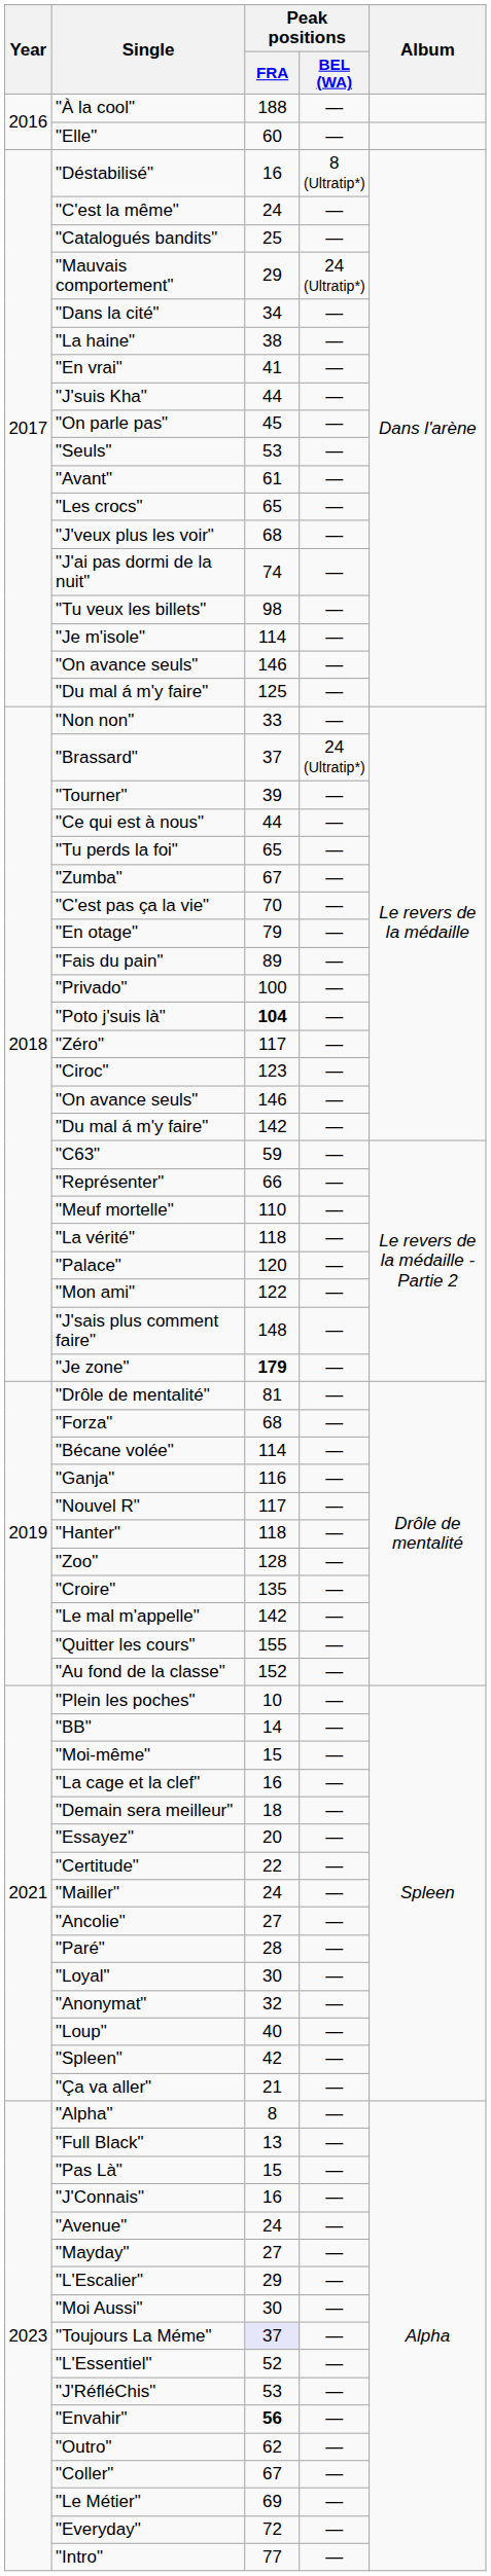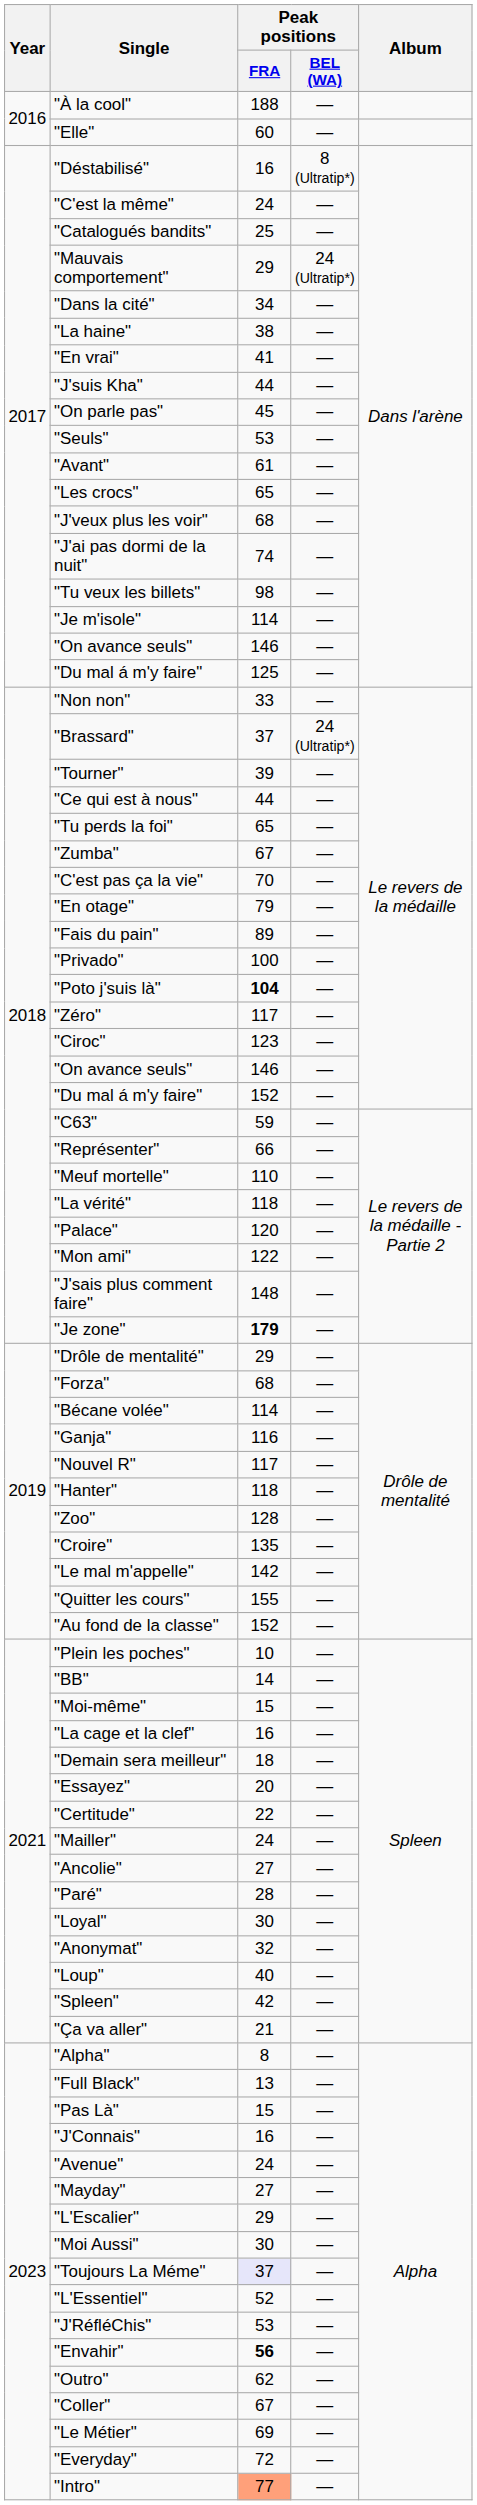 <table class="wikitable">
 <tr>
 <th align="center" rowspan="2" width="10">Year</th>
 <th align="center" rowspan="2" width="170">Single</th>
 <th align="center" colspan="2" width="20">Peak positions</th>
 <th align="center" rowspan="2" width="100">Album</th>
 </tr>
 <tr>
 <th scope="col" style="width:3em;font-size:90%;"><a href='#'>FRA</a><br></th>
 <th scope="col" style="width:3em;font-size:90%;"><a href='#'>BEL <br>(WA)</a><br></th>
 </tr>
 <tr>
 <td style="text-align:center;" rowspan=2>2016</td>
 <td>"À la cool"</td>
 <td style="text-align:center;">188</td>
 <td style="text-align:center;">—</td>
 <td style="text-align:center;"></td>
 </tr>
 <tr>
 <td>"Elle"</td>
 <td style="text-align:center;">60</td>
 <td style="text-align:center;">—</td>
 <td style="text-align:center;"></td>
 </tr>
 <tr>
 <td style="text-align:center;" rowspan=18>2017</td>
 <td>"Déstabilisé"</td>
 <td style="text-align:center;">16</td>
 <td style="text-align:center;">8<br><small>(Ultratip*)</small></td>
 <td style="text-align:center;" rowspan=18><em>Dans l'arène</em></td>
 </tr>
 <tr>
 <td>"C'est la même"</td>
 <td style="text-align:center;">24</td>
 <td style="text-align:center;">—</td>
 </tr>
 <tr>
 <td>"Catalogués bandits"</td>
 <td style="text-align:center;">25</td>
 <td style="text-align:center;">—</td>
 </tr>
 <tr>
 <td>"Mauvais comportement"</td>
 <td style="text-align:center;">29</td>
 <td style="text-align:center;">24<br><small>(Ultratip*)</small></td>
 </tr>
 <tr>
 <td>"Dans la cité"</td>
 <td style="text-align:center;">34</td>
 <td style="text-align:center;">—</td>
 </tr>
 <tr>
 <td>"La haine"</td>
 <td style="text-align:center;">38</td>
 <td style="text-align:center;">—</td>
 </tr>
 <tr>
 <td>"En vrai"</td>
 <td style="text-align:center;">41</td>
 <td style="text-align:center;">—</td>
 </tr>
 <tr>
 <td>"J'suis Kha"</td>
 <td style="text-align:center;">44</td>
 <td style="text-align:center;">—</td>
 </tr>
 <tr>
 <td>"On parle pas"</td>
 <td style="text-align:center;">45</td>
 <td style="text-align:center;">—</td>
 </tr>
 <tr>
 <td>"Seuls"</td>
 <td style="text-align:center;">53</td>
 <td style="text-align:center;">—</td>
 </tr>
 <tr>
 <td>"Avant"</td>
 <td style="text-align:center;">61</td>
 <td style="text-align:center;">—</td>
 </tr>
 <tr>
 <td>"Les crocs"</td>
 <td style="text-align:center;">65</td>
 <td style="text-align:center;">—</td>
 </tr>
 <tr>
 <td>"J'veux plus les voir"</td>
 <td style="text-align:center;">68</td>
 <td style="text-align:center;">—</td>
 </tr>
 <tr>
 <td>"J'ai pas dormi de la nuit"</td>
 <td style="text-align:center;">74</td>
 <td style="text-align:center;">—</td>
 </tr>
 <tr>
 <td>"Tu veux les billets"</td>
 <td style="text-align:center;">98</td>
 <td style="text-align:center;">—</td>
 </tr>
 <tr>
 <td>"Je m'isole"</td>
 <td style="text-align:center;">114</td>
 <td style="text-align:center;">—</td>
 </tr>
 <tr>
 <td>"On avance seuls"</td>
 <td style="text-align:center;">146</td>
 <td style="text-align:center;">—</td>
 </tr>
 <tr>
 <td>"Du mal á m'y faire"</td>
 <td style="text-align:center;">125</td>
 <td style="text-align:center;">—</td>
 </tr>
 <tr>
 <td style="text-align:center;" rowspan=23>2018</td>
 <td>"Non non"</td>
 <td style="text-align:center;">33</td>
 <td style="text-align:center;">—</td>
 <td style="text-align:center;" rowspan=15><em>Le revers de la médaille</em></td>
 </tr>
 <tr>
 <td>"Brassard"</td>
 <td style="text-align:center;">37</td>
 <td style="text-align:center;">24<br><small>(Ultratip*)</small></td>
 </tr>
 <tr>
 <td>"Tourner"</td>
 <td style="text-align:center;">39</td>
 <td style="text-align:center;">—</td>
 </tr>
 <tr>
 <td>"Ce qui est à nous"</td>
 <td style="text-align:center;">44</td>
 <td style="text-align:center;">—</td>
 </tr>
 <tr>
 <td>"Tu perds la foi"</td>
 <td style="text-align:center;">65</td>
 <td style="text-align:center;">—</td>
 </tr>
 <tr>
 <td>"Zumba"</td>
 <td style="text-align:center;">67</td>
 <td style="text-align:center;">—</td>
 </tr>
 <tr>
 <td>"C'est pas ça la vie"</td>
 <td style="text-align:center;">70</td>
 <td style="text-align:center;">—</td>
 </tr>
 <tr>
 <td>"En otage"</td>
 <td style="text-align:center;">79</td>
 <td style="text-align:center;">—</td>
 </tr>
 <tr>
 <td>"Fais du pain"</td>
 <td style="text-align:center;">89</td>
 <td style="text-align:center;">—</td>
 </tr>
 <tr>
 <td>"Privado"</td>
 <td style="text-align:center;">100</td>
 <td style="text-align:center;">—</td>
 </tr>
 <tr>
 <td>"Poto j'suis là"</td>
 <td style="text-align:center;"><strong>104</strong></td>
 <td style="text-align:center;">—</td>
 </tr>
 <tr>
 <td>"Zéro"</td>
 <td style="text-align:center;">117</td>
 <td style="text-align:center;">—</td>
 </tr>
 <tr>
 <td>"Ciroc"</td>
 <td style="text-align:center;">123</td>
 <td style="text-align:center;">—</td>
 </tr>
 <tr>
 <td>"On avance seuls"</td>
 <td style="text-align:center;">146</td>
 <td style="text-align:center;">—</td>
 </tr>
 <tr>
 <td>"Du mal á m'y faire"</td>
-<td style="text-align:center;">142</td>
+<td style="text-align:center;">152</td>
 <td style="text-align:center;">—</td>
 </tr>
 <tr>
 <td>"C63"</td>
 <td style="text-align:center;">59</td>
 <td style="text-align:center;">—</td>
 <td style="text-align:center;" rowspan=8><em>Le revers de la médaille - Partie 2</em></td>
 </tr>
 <tr>
 <td>"Représenter"</td>
 <td style="text-align:center;">66</td>
 <td style="text-align:center;">—</td>
 </tr>
 <tr>
 <td>"Meuf mortelle"</td>
 <td style="text-align:center;">110</td>
 <td style="text-align:center;">—</td>
 </tr>
 <tr>
 <td>"La vérité"</td>
 <td style="text-align:center;">118</td>
 <td style="text-align:center;">—</td>
 </tr>
 <tr>
 <td>"Palace"</td>
 <td style="text-align:center;">120</td>
 <td style="text-align:center;">—</td>
 </tr>
 <tr>
 <td>"Mon ami"</td>
 <td style="text-align:center;">122</td>
 <td style="text-align:center;">—</td>
 </tr>
 <tr>
 <td>"J'sais plus comment faire"</td>
 <td style="text-align:center;">148</td>
 <td style="text-align:center;">—</td>
 </tr>
 <tr>
 <td>"Je zone"</td>
 <td style="text-align:center;"><strong>179</strong></td>
 <td style="text-align:center;">—</td>
 </tr>
 <tr>
 <td style="text-align:center;" rowspan="11">2019</td>
 <td>"Drôle de mentalité"</td>
-<td style="text-align:center;">81</td>
+<td style="text-align:center;">29</td>
 <td style="text-align:center;">—</td>
 <td style="text-align:center;" rowspan="11"><em>Drôle de mentalité</em></td>
 </tr>
 <tr>
 <td>"Forza"</td>
 <td style="text-align:center;">68</td>
 <td style="text-align:center;">—</td>
 </tr>
 <tr>
 <td>"Bécane volée"</td>
 <td style="text-align:center;">114</td>
 <td style="text-align:center;">—</td>
 </tr>
 <tr>
 <td>"Ganja"</td>
 <td style="text-align:center;">116</td>
 <td style="text-align:center;">—</td>
 </tr>
 <tr>
 <td>"Nouvel R"</td>
 <td style="text-align:center;">117</td>
 <td style="text-align:center;">—</td>
 </tr>
 <tr>
 <td>"Hanter"</td>
 <td style="text-align:center;">118</td>
 <td style="text-align:center;">—</td>
 </tr>
 <tr>
 <td>"Zoo"</td>
 <td style="text-align:center;">128</td>
 <td style="text-align:center;">—</td>
 </tr>
 <tr>
 <td>"Croire"</td>
 <td style="text-align:center;">135</td>
 <td style="text-align:center;">—</td>
 </tr>
 <tr>
 <td>"Le mal m'appelle"</td>
 <td style="text-align:center;">142</td>
 <td style="text-align:center;">—</td>
 </tr>
 <tr>
 <td>"Quitter les cours"</td>
 <td style="text-align:center;">155</td>
 <td style="text-align:center;">—</td>
 </tr>
 <tr>
 <td>"Au fond de la classe"</td>
 <td style="text-align:center;">152</td>
 <td style="text-align:center;">—</td>
 </tr>
 <tr>
 <td style="text-align:center;" rowspan=15>2021</td>
 <td>"Plein les poches"</td>
 <td style="text-align:center;">10</td>
 <td style="text-align:center;">—</td>
 <td style="text-align:center;" rowspan=15><em>Spleen</em></td>
 </tr>
 <tr>
 <td>"BB"</td>
 <td style="text-align:center;">14</td>
 <td style="text-align:center;">—</td>
 </tr>
 <tr>
 <td>"Moi-même"</td>
 <td style="text-align:center;">15</td>
 <td style="text-align:center;">—</td>
 </tr>
 <tr>
 <td>"La cage et la clef"</td>
 <td style="text-align:center;">16</td>
 <td style="text-align:center;">—</td>
 </tr>
 <tr>
 <td>"Demain sera meilleur"</td>
 <td style="text-align:center;">18</td>
 <td style="text-align:center;">—</td>
 </tr>
 <tr>
 <td>"Essayez"</td>
 <td style="text-align:center;">20</td>
 <td style="text-align:center;">—</td>
 </tr>
 <tr>
 <td>"Certitude"</td>
 <td style="text-align:center;">22</td>
 <td style="text-align:center;">—</td>
 </tr>
 <tr>
 <td>"Mailler"</td>
 <td style="text-align:center;">24</td>
 <td style="text-align:center;">—</td>
 </tr>
 <tr>
 <td>"Ancolie"</td>
 <td style="text-align:center;">27</td>
 <td style="text-align:center;">—</td>
 </tr>
 <tr>
 <td>"Paré"</td>
 <td style="text-align:center;">28</td>
 <td style="text-align:center;">—</td>
 </tr>
 <tr>
 <td>"Loyal"</td>
 <td style="text-align:center;">30</td>
 <td style="text-align:center;">—</td>
 </tr>
 <tr>
 <td>"Anonymat"</td>
 <td style="text-align:center;">32</td>
 <td style="text-align:center;">—</td>
 </tr>
 <tr>
 <td>"Loup"</td>
 <td style="text-align:center;">40</td>
 <td style="text-align:center;">—</td>
 </tr>
 <tr>
 <td>"Spleen"</td>
 <td style="text-align:center;">42</td>
 <td style="text-align:center;">—</td>
 </tr>
 <tr>
 <td>"Ça va aller"</td>
 <td style="text-align:center;">21</td>
 <td style="text-align:center;">—</td>
 </tr>
 <tr>
 <td style="text-align:center;" rowspan=17>2023</td>
 <td>"Alpha"</td>
 <td style="text-align:center;">8</td>
 <td style="text-align:center;">—</td>
 <td style="text-align:center;" rowspan=17><em>Alpha</em></td>
 </tr>
 <tr>
 <td>"Full Black"</td>
 <td style="text-align:center;">13</td>
 <td style="text-align:center;">—</td>
 </tr>
 <tr>
 <td>"Pas Là"</td>
 <td style="text-align:center;">15</td>
 <td style="text-align:center;">—</td>
 </tr>
 <tr>
 <td>"J'Connais"</td>
 <td style="text-align:center;">16</td>
 <td style="text-align:center;">—</td>
 </tr>
 <tr>
 <td>"Avenue"</td>
 <td style="text-align:center;">24</td>
 <td style="text-align:center;">—</td>
 </tr>
 <tr>
 <td>"Mayday"</td>
 <td style="text-align:center;">27</td>
 <td style="text-align:center;">—</td>
 </tr>
 <tr>
 <td>"L'Escalier"</td>
 <td style="text-align:center;">29</td>
 <td style="text-align:center;">—</td>
 </tr>
 <tr>
 <td>"Moi Aussi"</td>
 <td style="text-align:center;">30</td>
 <td style="text-align:center;">—</td>
 </tr>
 <tr>
 <td>"Toujours La Méme"</td>
 <td style="background: lavender; text-align:center;">37</td>
 <td style="text-align:center;">—</td>
 </tr>
 <tr>
 <td>"L'Essentiel"</td>
 <td style="text-align:center;">52</td>
 <td style="text-align:center;">—</td>
 </tr>
 <tr>
 <td>"J'RéfléChis"</td>
 <td style="text-align:center;">53</td>
 <td style="text-align:center;">—</td>
 </tr>
 <tr>
 <td>"Envahir"</td>
 <td style="text-align:center;"><strong>56</strong></td>
 <td style="text-align:center;">—</td>
 </tr>
 <tr>
 <td>"Outro"</td>
 <td style="text-align:center;">62</td>
 <td style="text-align:center;">—</td>
 </tr>
 <tr>
 <td>"Coller"</td>
 <td style="text-align:center;">67</td>
 <td style="text-align:center;">—</td>
 </tr>
 <tr>
 <td>"Le Métier"</td>
 <td style="text-align:center;">69</td>
 <td style="text-align:center;">—</td>
 </tr>
 <tr>
 <td>"Everyday"</td>
 <td style="text-align:center;">72</td>
 <td style="text-align:center;">—</td>
 </tr>
 <tr>
 <td>"Intro"</td>
-<td style="text-align:center;">77</td>
+<td style="background: lightsalmon; text-align:center;">77</td>
 <td style="text-align:center;">—</td>
 </tr>
 </table>
